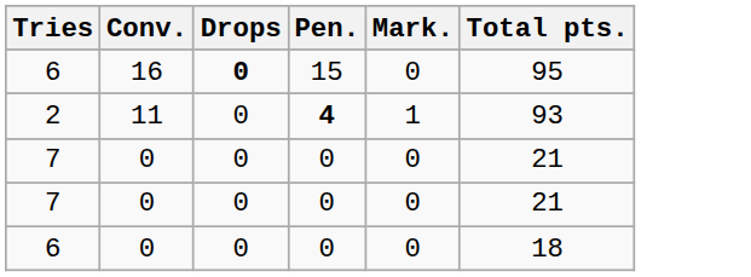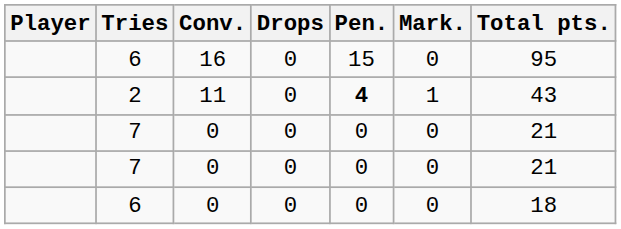 <table class= "wikitable sortable" style="text-align:center">
 <tr>
+<th>Player</th>
 <th>Tries</th>
 <th>Conv.</th>
 <th>Drops</th>
 <th>Pen.</th>
 <th>Mark.</th>
 <th>Total pts.</th>
 </tr>
 <tr>
+<td></td>
 <td>6</td>
 <td>16</td>
-<td><strong>0</strong></td>
+<td>0</td>
 <td>15</td>
 <td>0</td>
 <td>95</td>
 </tr>
 <tr>
+<td></td>
 <td>2</td>
 <td>11</td>
 <td>0</td>
 <td><strong>4</strong></td>
 <td>1</td>
-<td>93</td>
+<td>43</td>
 </tr>
 <tr>
+<td></td>
 <td>7</td>
 <td>0</td>
 <td>0</td>
 <td>0</td>
 <td>0</td>
 <td>21</td>
 </tr>
 <tr>
+<td></td>
 <td>7</td>
 <td>0</td>
 <td>0</td>
 <td>0</td>
 <td>0</td>
 <td>21</td>
 </tr>
 <tr>
+<td></td>
 <td>6</td>
 <td>0</td>
 <td>0</td>
 <td>0</td>
 <td>0</td>
 <td>18</td>
 </tr>
 </table>
